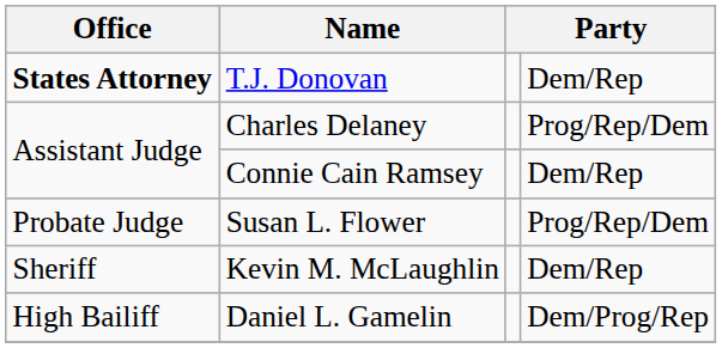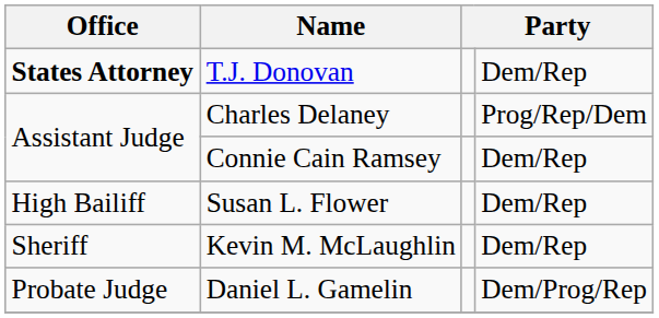 <table class="wikitable sortable">
 <tr>
 <th>Office</th>
 <th>Name</th>
 <th colspan="2">Party</th>
 </tr>
 <tr>
 <td><strong>States Attorney</strong></td>
 <td><a href='#'>T.J. Donovan</a></td>
 <td></td>
 <td>Dem/Rep</td>
 </tr>
 <tr>
 <td rowspan=2>Assistant Judge</td>
 <td>Charles Delaney</td>
 <td></td>
 <td>Prog/Rep/Dem</td>
 </tr>
 <tr>
 <td>Connie Cain Ramsey</td>
 <td></td>
 <td>Dem/Rep</td>
 </tr>
 <tr>
-<td>Probate Judge</td>
+<td>High Bailiff</td>
 <td>Susan L. Flower</td>
 <td></td>
-<td>Prog/Rep/Dem</td>
+<td>Dem/Rep</td>
 </tr>
 <tr>
 <td>Sheriff</td>
 <td>Kevin M. McLaughlin</td>
 <td></td>
 <td>Dem/Rep</td>
 </tr>
 <tr>
-<td>High Bailiff</td>
+<td>Probate Judge</td>
 <td>Daniel L. Gamelin</td>
 <td></td>
 <td>Dem/Prog/Rep</td>
 </tr>
 <tr>
 </tr>
 </table>
